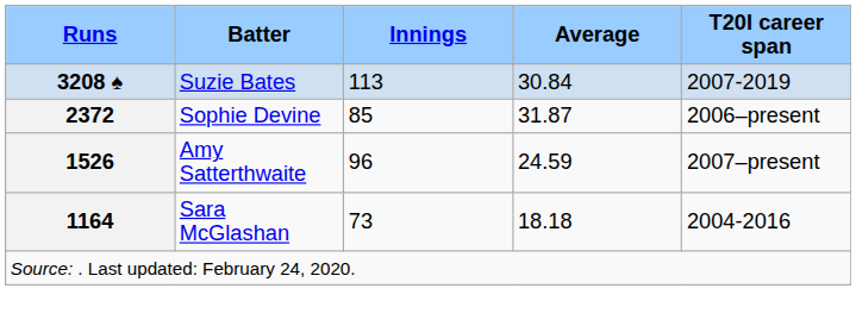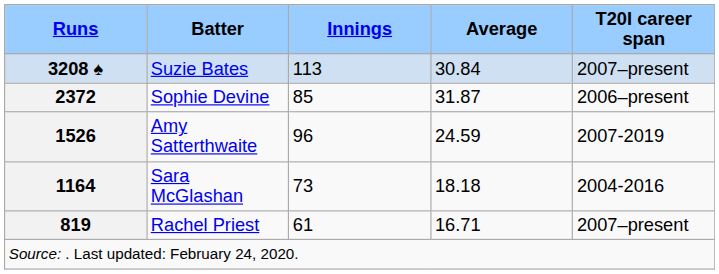 <table style="width:100%;" class="wikitable">
 <tr>
 <th scope="col" style="background:#9cf; width:20%;"><a href='#'>Runs</a></th>
 <th scope="col" style="background:#9cf; width:20%;">Batter</th>
 <th scope="col" style="background:#9cf; width:20%;"><a href='#'>Innings</a></th>
 <th scope="col" style="background:#9cf; width:20%;">Average</th>
 <th scope="col" style="background:#9cf; width:20%;">T20I career span</th>
 </tr>
 <tr>
 </tr>
 <tr style="background:#cee0f2;">
 <th scope="row" style="background:#cee0f2;">3208 ♠</th>
 <td><a href='#'>Suzie Bates</a></td>
 <td>113</td>
 <td>30.84</td>
-<td>2007-2019</td>
+<td>2007–present</td>
 </tr>
 <tr>
 <th scope="row">2372</th>
 <td><a href='#'>Sophie Devine</a> </td>
 <td>85</td>
 <td>31.87</td>
 <td>2006–present</td>
 </tr>
 <tr>
 <th scope="row">1526</th>
 <td><a href='#'>Amy Satterthwaite</a></td>
 <td>96</td>
 <td>24.59</td>
-<td>2007–present</td>
+<td>2007-2019</td>
 </tr>
 <tr>
 <th scope="row">1164</th>
 <td><a href='#'>Sara McGlashan</a></td>
 <td>73</td>
 <td>18.18</td>
 <td>2004-2016</td>
 </tr>
 <tr>
+<th scope="row">819</th>
+<td><a href='#'>Rachel Priest</a></td>
+<td>61</td>
+<td>16.71</td>
+<td>2007–present</td>
+</tr>
+<tr>
 <td colspan="5"><small><em>Source: </em>. Last updated: February 24, 2020.</small></td>
 </tr>
 </table>
